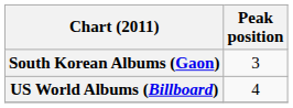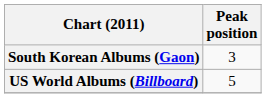 <table class="wikitable plainrowheaders">
 <tr>
 <th scope="col">Chart (2011)</th>
 <th scope="col">Peak<br>position</th>
 </tr>
 <tr>
 <th scope="row">South Korean Albums (<a href='#'>Gaon</a>)</th>
 <td style="text-align:center">3</td>
 </tr>
 <tr>
 <th scope="row">US World Albums (<a href='#'><em>Billboard</em></a>)</th>
-<td style="text-align:center">4</td>
+<td style="text-align:center">5</td>
 </tr>
 <tr>
 </tr>
 </table>
